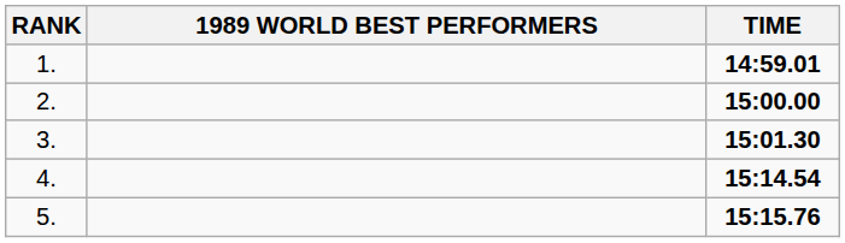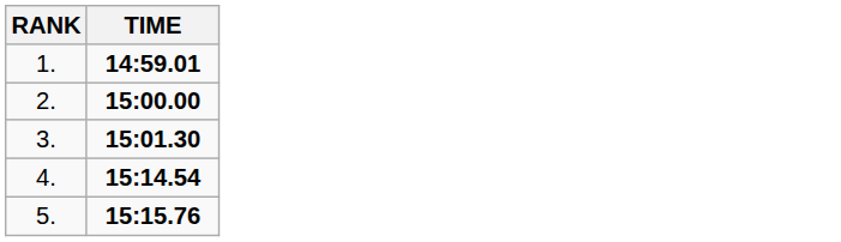 <table class="wikitable" style="border-collapse: collapse; font-size: 90%;">
 <tr>
 <th>RANK</th>
-<th align="center" style="width: 25em">1989 WORLD BEST PERFORMERS</th>
 <th align="center" style="width: 5em">TIME</th>
 </tr>
 <tr>
 <td align="center">1.</td>
-<td></td>
 <td align="center"><strong>14:59.01</strong></td>
 </tr>
 <tr>
 <td align="center">2.</td>
-<td></td>
 <td align="center"><strong>15:00.00</strong></td>
 </tr>
 <tr>
 <td align="center">3.</td>
-<td></td>
 <td align="center"><strong>15:01.30</strong></td>
 </tr>
 <tr>
 <td align="center">4.</td>
-<td></td>
 <td align="center"><strong>15:14.54</strong></td>
 </tr>
 <tr>
 <td align="center">5.</td>
-<td></td>
 <td align="center"><strong>15:15.76</strong></td>
 </tr>
 </table>
